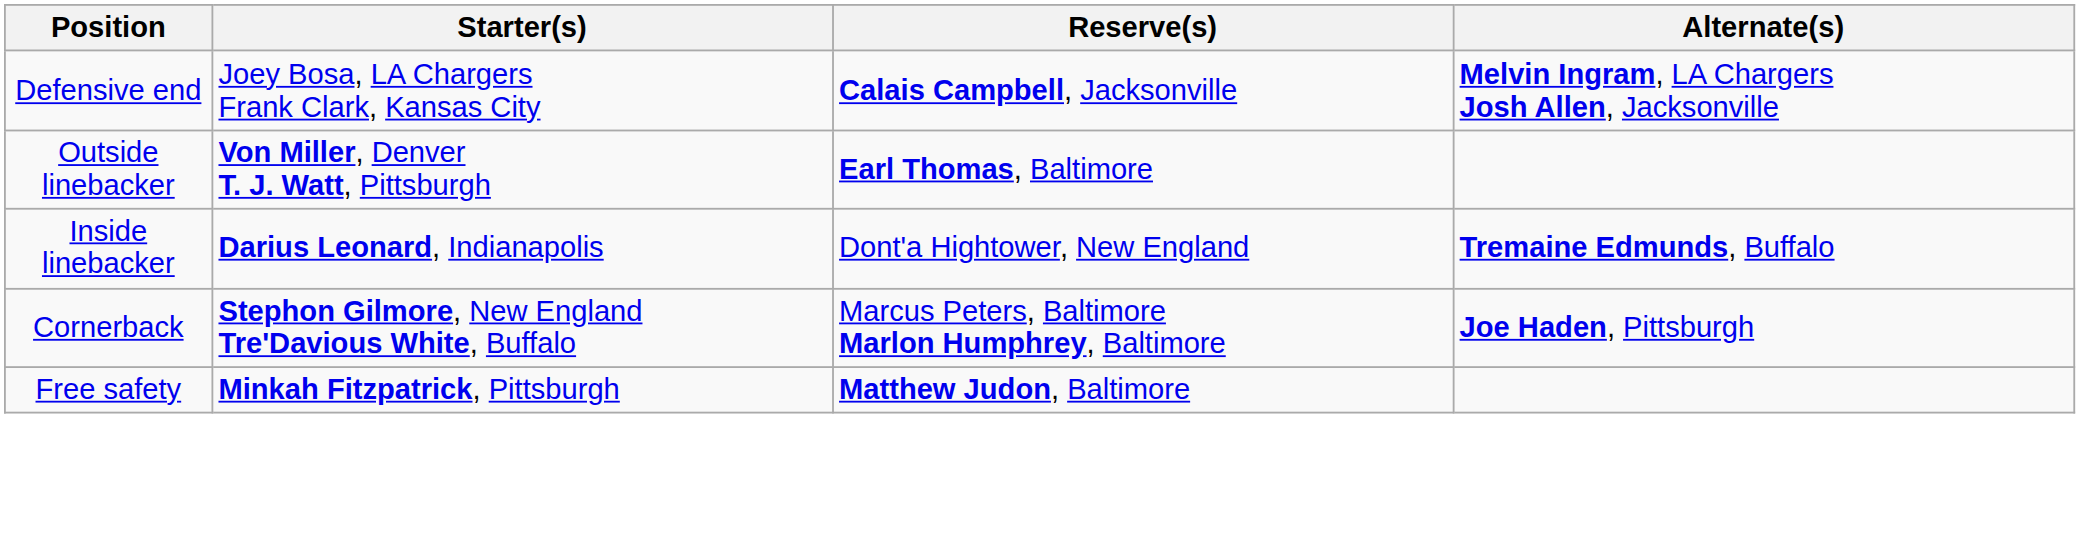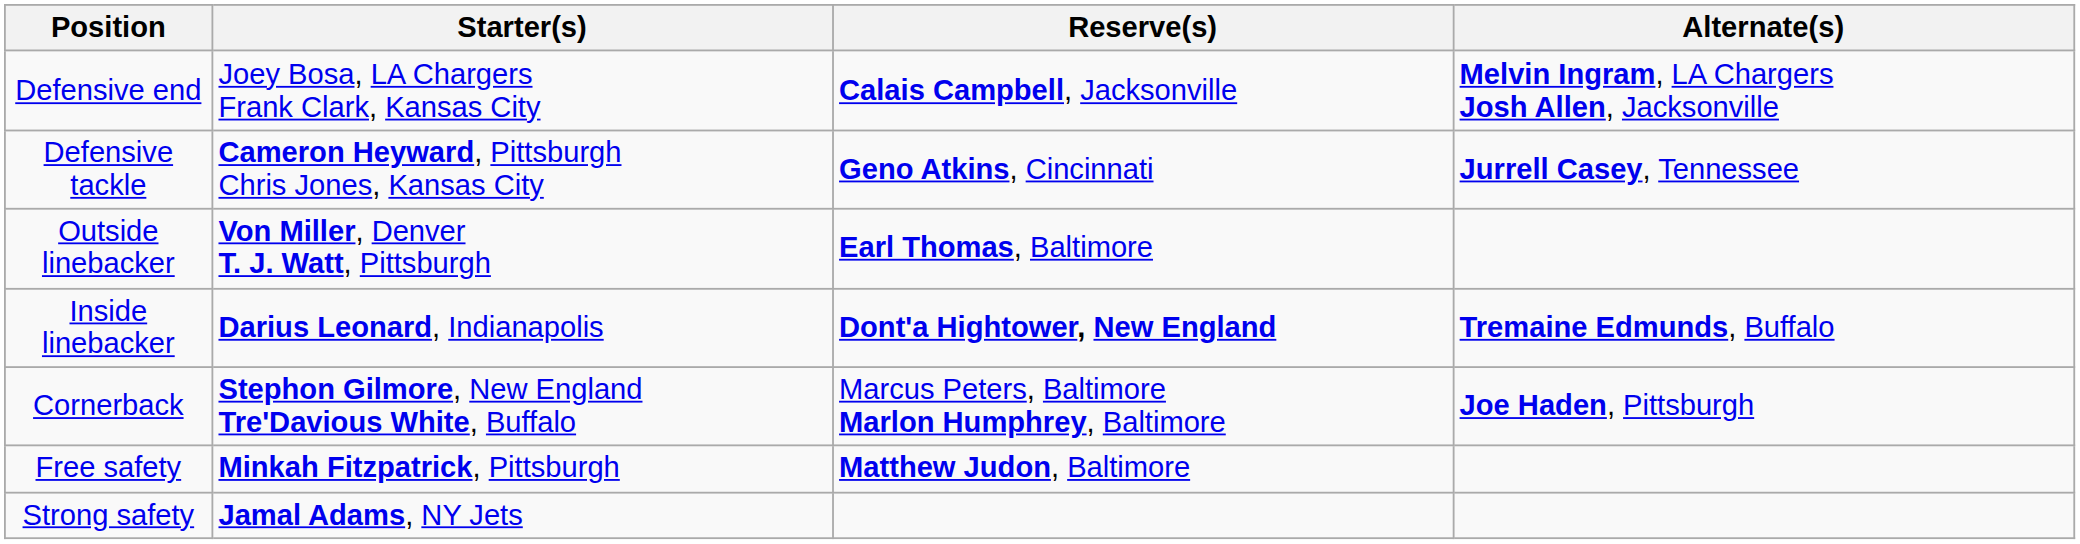 <table class="wikitable" style="width:90%;">
 <tr>
 <th style="width:10%;">Position</th>
 <th style="width:30%;">Starter(s)</th>
 <th style="width:30%;">Reserve(s)</th>
 <th style="width:30%;">Alternate(s)</th>
 </tr>
 <tr>
 <td align=center><a href='#'>Defensive end</a></td>
 <td> <a href='#'>Joey Bosa</a>, <a href='#'>LA Chargers</a><br> <a href='#'>Frank Clark</a>, <a href='#'>Kansas City</a></td>
 <td> <strong><a href='#'>Calais Campbell</a></strong>, <a href='#'>Jacksonville</a></td>
 <td> <strong><a href='#'>Melvin Ingram</a></strong>, <a href='#'>LA Chargers</a><br> <strong><a href='#'>Josh Allen</a></strong>, <a href='#'>Jacksonville</a></td>
 </tr>
 <tr>
+<td align=center><a href='#'>Defensive tackle</a></td>
+<td> <strong><a href='#'>Cameron Heyward</a></strong>, <a href='#'>Pittsburgh</a><br> <a href='#'>Chris Jones</a>, <a href='#'>Kansas City</a></td>
+<td> <strong><a href='#'>Geno Atkins</a></strong>, <a href='#'>Cincinnati</a></td>
+<td> <strong><a href='#'>Jurrell Casey</a></strong>, <a href='#'>Tennessee</a></td>
+</tr>
+<tr>
 <td align=center><a href='#'>Outside linebacker</a></td>
 <td> <strong><a href='#'>Von Miller</a></strong>, <a href='#'>Denver</a><br> <strong><a href='#'>T. J. Watt</a></strong>, <a href='#'>Pittsburgh</a></td>
 <td> <strong><a href='#'>Earl Thomas</a></strong>, <a href='#'>Baltimore</a></td>
 <td></td>
 </tr>
 <tr>
 <td align=center><a href='#'>Inside linebacker</a></td>
 <td> <strong><a href='#'>Darius Leonard</a></strong>, <a href='#'>Indianapolis</a></td>
-<td> <a href='#'>Dont'a Hightower</a>, <a href='#'>New England</a></td>
+<td><strong> <a href='#'>Dont'a Hightower</a>, <a href='#'>New England</a></strong></td>
 <td> <strong><a href='#'>Tremaine Edmunds</a></strong>, <a href='#'>Buffalo</a></td>
 </tr>
 <tr>
 <td align=center><a href='#'>Cornerback</a></td>
 <td> <strong><a href='#'>Stephon Gilmore</a></strong>, <a href='#'>New England</a><br> <strong><a href='#'>Tre'Davious White</a></strong>, <a href='#'>Buffalo</a></td>
 <td> <a href='#'>Marcus Peters</a>, <a href='#'>Baltimore</a><br> <strong><a href='#'>Marlon Humphrey</a></strong>, <a href='#'>Baltimore</a></td>
 <td> <strong><a href='#'>Joe Haden</a></strong>, <a href='#'>Pittsburgh</a></td>
 </tr>
 <tr>
 <td align=center><a href='#'>Free safety</a></td>
 <td> <strong><a href='#'>Minkah Fitzpatrick</a></strong>, <a href='#'>Pittsburgh</a></td>
 <td> <strong><a href='#'>Matthew Judon</a></strong>, <a href='#'>Baltimore</a></td>
 <td></td>
 </tr>
+<tr>
+<td align=center><a href='#'>Strong safety</a></td>
+<td> <strong><a href='#'>Jamal Adams</a></strong>, <a href='#'>NY Jets</a></td>
+<td></td>
+<td></td>
+</tr>
 </table>
